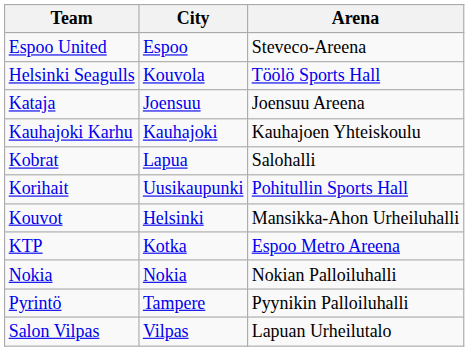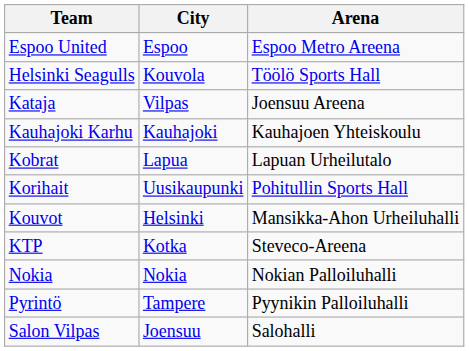 <table class="wikitable sortable">
 <tr>
 <th>Team</th>
 <th>City</th>
 <th>Arena</th>
 </tr>
 <tr>
 <td><a href='#'>Espoo United</a></td>
 <td><a href='#'>Espoo</a></td>
-<td>Steveco-Areena</td>
+<td><a href='#'>Espoo Metro Areena</a></td>
 </tr>
 <tr>
 <td><a href='#'>Helsinki Seagulls</a></td>
 <td><a href='#'>Kouvola</a></td>
 <td><a href='#'>Töölö Sports Hall</a></td>
 </tr>
 <tr>
 <td><a href='#'>Kataja</a></td>
-<td><a href='#'>Joensuu</a></td>
+<td><a href='#'>Vilpas</a></td>
 <td>Joensuu Areena</td>
 </tr>
 <tr>
 <td><a href='#'>Kauhajoki Karhu</a></td>
 <td><a href='#'>Kauhajoki</a></td>
 <td>Kauhajoen Yhteiskoulu</td>
 </tr>
 <tr>
 <td><a href='#'>Kobrat</a></td>
 <td><a href='#'>Lapua</a></td>
-<td>Salohalli</td>
+<td>Lapuan Urheilutalo</td>
 </tr>
 <tr>
 <td><a href='#'>Korihait</a></td>
 <td><a href='#'>Uusikaupunki</a></td>
 <td><a href='#'>Pohitullin Sports Hall</a></td>
 </tr>
 <tr>
 <td><a href='#'>Kouvot</a></td>
 <td><a href='#'>Helsinki</a></td>
 <td>Mansikka-Ahon Urheiluhalli</td>
 </tr>
 <tr>
 <td><a href='#'>KTP</a></td>
 <td><a href='#'>Kotka</a></td>
-<td><a href='#'>Espoo Metro Areena</a></td>
+<td>Steveco-Areena</td>
 </tr>
 <tr>
 <td><a href='#'>Nokia</a></td>
 <td><a href='#'>Nokia</a></td>
 <td>Nokian Palloiluhalli</td>
 </tr>
 <tr>
 <td><a href='#'>Pyrintö</a></td>
 <td><a href='#'>Tampere</a></td>
 <td>Pyynikin Palloiluhalli</td>
 </tr>
 <tr>
 <td><a href='#'>Salon Vilpas</a></td>
-<td><a href='#'>Vilpas</a></td>
-<td>Lapuan Urheilutalo</td>
+<td><a href='#'>Joensuu</a></td>
+<td>Salohalli</td>
 </tr>
 </table>
